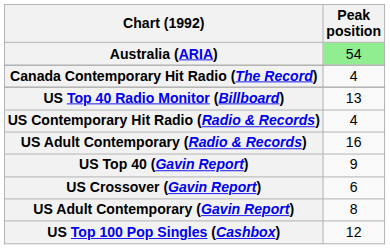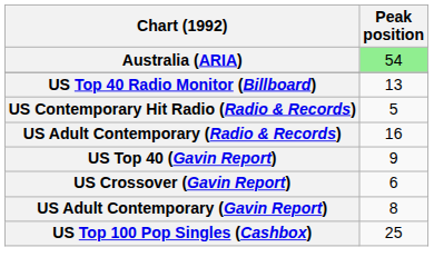 <table class="wikitable sortable plainrowheaders" style="text-align:center">
 <tr>
 <th scope="col">Chart (1992)</th>
 <th scope="col">Peak<br>position</th>
 </tr>
 <tr>
 <th scope="row">Australia (<a href='#'>ARIA</a>)</th>
 <td style="background: lightgreen;">54</td>
 </tr>
 <tr>
-</tr>
-<tr>
-<th scope="row">Canada Contemporary Hit Radio (<em><a href='#'>The Record</a></em>)</th>
-<td>4</td>
 </tr>
 <tr>
 </tr>
 <tr>
 </tr>
 <tr>
 </tr>
 <tr>
 </tr>
 <tr>
 <th scope="row">US <a href='#'>Top 40 Radio Monitor</a> (<em><a href='#'>Billboard</a></em>)</th>
 <td>13</td>
 </tr>
 <tr>
 <th scope="row">US Contemporary Hit Radio (<em><a href='#'>Radio & Records</a></em>)</th>
-<td>4</td>
+<td>5</td>
 </tr>
 <tr>
 <th scope="row">US Adult Contemporary (<em><a href='#'>Radio & Records</a></em>)</th>
 <td>16</td>
 </tr>
 <tr>
 <th scope="row">US Top 40 (<em><a href='#'>Gavin Report</a></em>)</th>
 <td>9</td>
 </tr>
 <tr>
 <th scope="row">US Crossover (<em><a href='#'>Gavin Report</a></em>)</th>
 <td>6</td>
 </tr>
 <tr>
 <th scope="row">US Adult Contemporary (<em><a href='#'>Gavin Report</a></em>)</th>
 <td>8</td>
 </tr>
 <tr>
 <th scope="row">US <a href='#'>Top 100 Pop Singles</a> (<em><a href='#'>Cashbox</a></em>)</th>
-<td>12</td>
+<td>25</td>
 </tr>
 </table>
